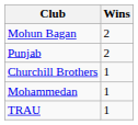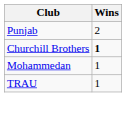 <table class="wikitable sortable">
 <tr>
 <th>Club</th>
 <th>Wins</th>
-</tr>
-<tr>
-<td><a href='#'>Mohun Bagan</a></td>
-<td>2</td>
 </tr>
 <tr>
 <td><a href='#'>Punjab</a></td>
 <td>2</td>
 </tr>
 <tr>
 <td><a href='#'>Churchill Brothers</a></td>
-<td>1</td>
+<td><strong>1</strong></td>
 </tr>
 <tr>
 <td><a href='#'>Mohammedan</a></td>
 <td>1</td>
 </tr>
 <tr>
 <td><a href='#'>TRAU</a></td>
 <td>1</td>
 </tr>
 </table>
